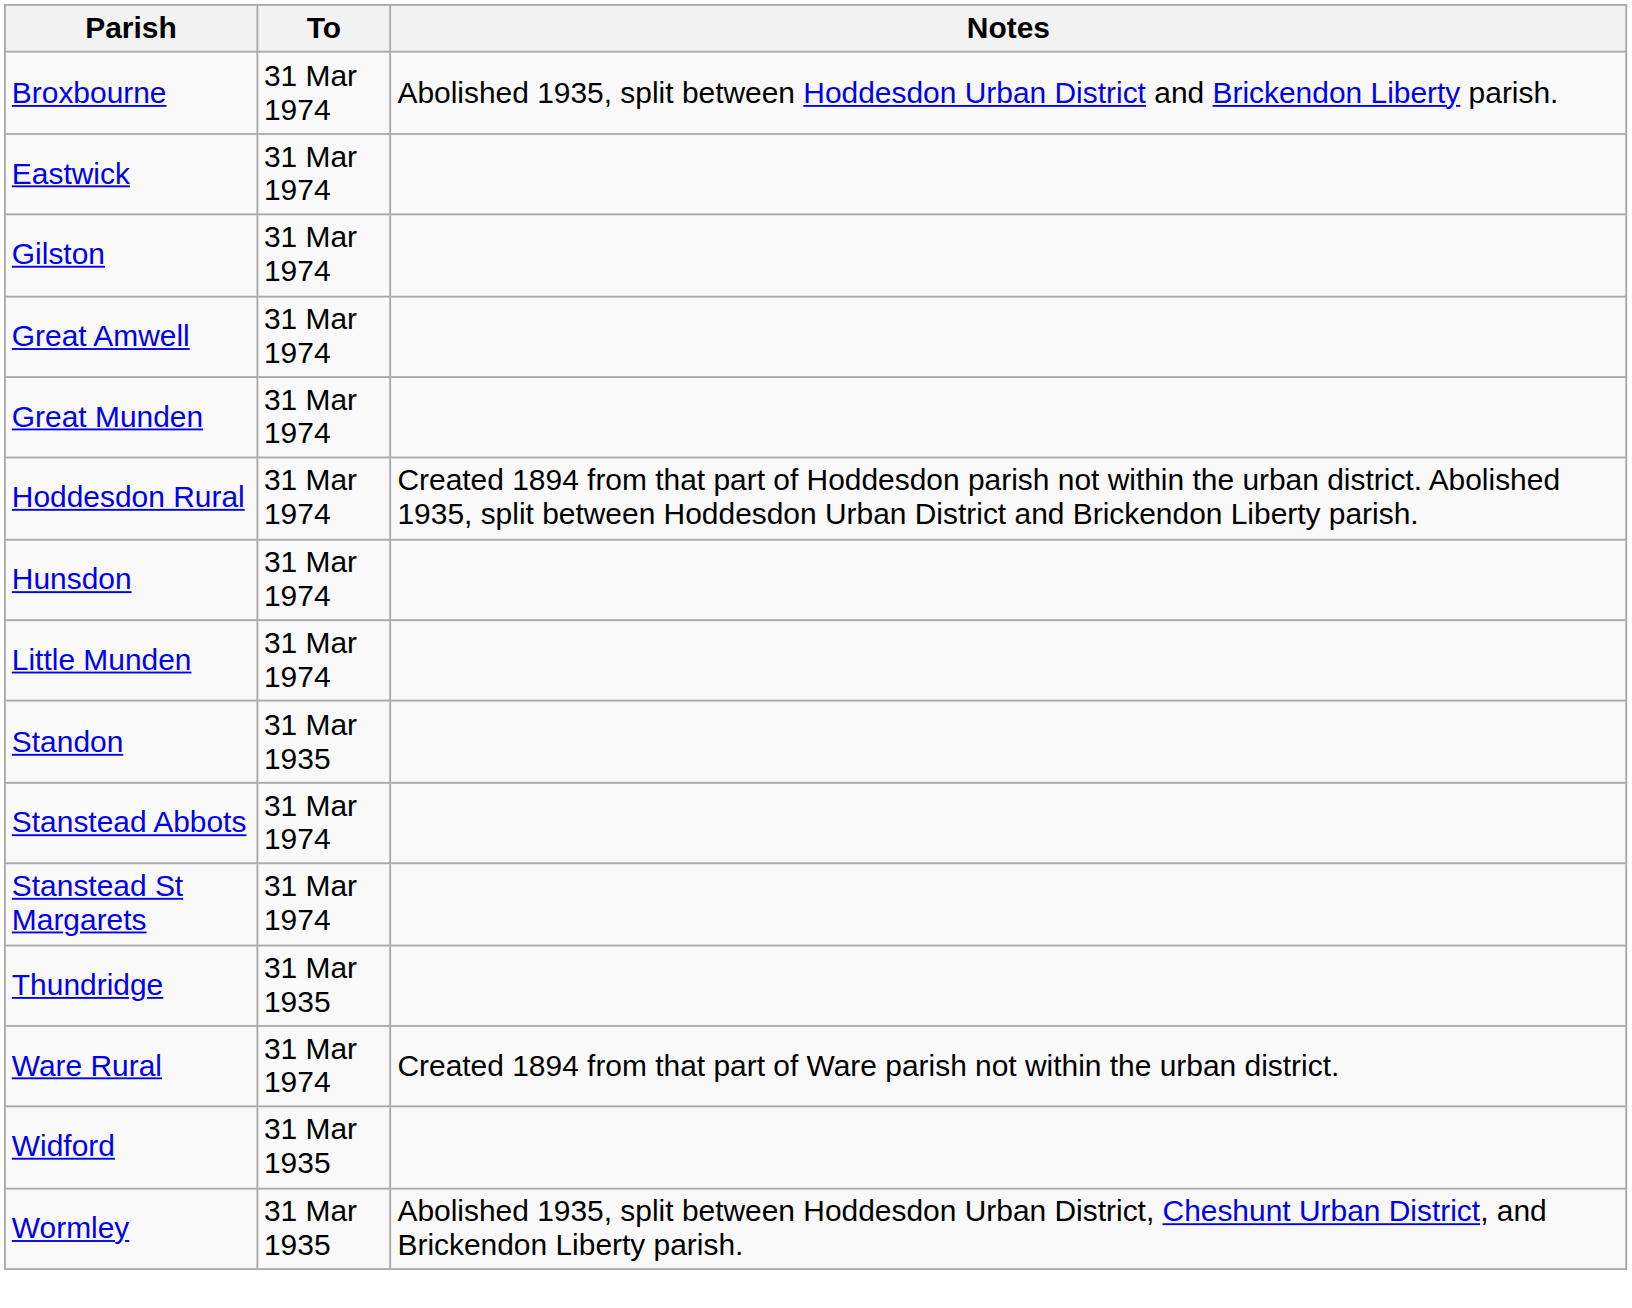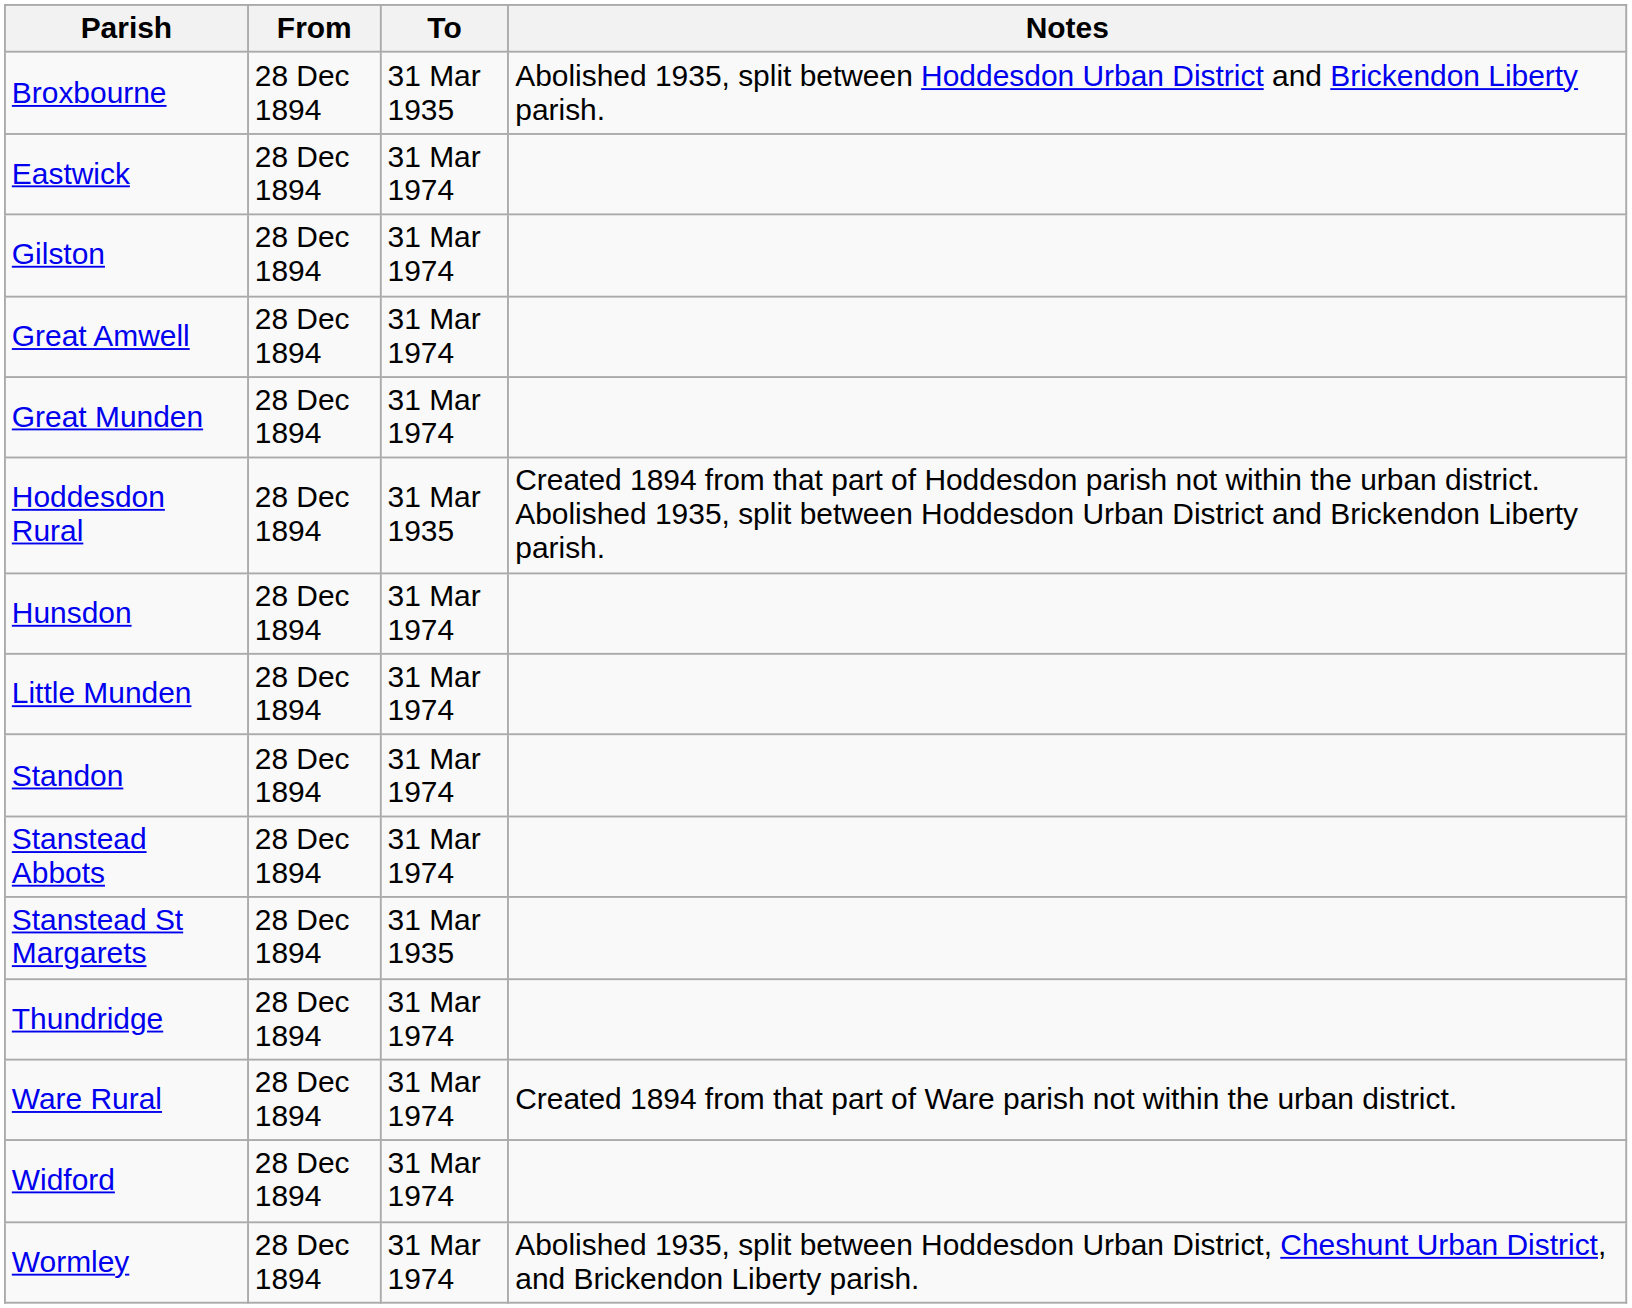 <table class="wikitable sortable">
 <tr>
 <th>Parish</th>
+<th>From</th>
 <th>To</th>
 <th class="unsortable">Notes</th>
 </tr>
 <tr>
 <td><a href='#'>Broxbourne</a></td>
-<td>31 Mar 1974</td>
+<td>28 Dec 1894</td>
+<td>31 Mar 1935</td>
 <td>Abolished 1935, split between <a href='#'>Hoddesdon Urban District</a> and <a href='#'>Brickendon Liberty</a> parish.</td>
 </tr>
 <tr>
 <td><a href='#'>Eastwick</a></td>
+<td>28 Dec 1894</td>
 <td>31 Mar 1974</td>
 <td></td>
 </tr>
 <tr>
 <td><a href='#'>Gilston</a></td>
+<td>28 Dec 1894</td>
 <td>31 Mar 1974</td>
 <td></td>
 </tr>
 <tr>
 <td><a href='#'>Great Amwell</a></td>
+<td>28 Dec 1894</td>
 <td>31 Mar 1974</td>
 <td></td>
 </tr>
 <tr>
 <td><a href='#'>Great Munden</a></td>
+<td>28 Dec 1894</td>
 <td>31 Mar 1974</td>
 <td></td>
 </tr>
 <tr>
 <td><a href='#'>Hoddesdon Rural</a></td>
-<td>31 Mar 1974</td>
+<td>28 Dec 1894</td>
+<td>31 Mar 1935</td>
 <td>Created 1894 from that part of Hoddesdon parish not within the urban district. Abolished 1935, split between Hoddesdon Urban District and Brickendon Liberty parish.</td>
 </tr>
 <tr>
 <td><a href='#'>Hunsdon</a></td>
+<td>28 Dec 1894</td>
 <td>31 Mar 1974</td>
 <td></td>
 </tr>
 <tr>
 <td><a href='#'>Little Munden</a></td>
+<td>28 Dec 1894</td>
 <td>31 Mar 1974</td>
 <td></td>
 </tr>
 <tr>
 <td><a href='#'>Standon</a></td>
-<td>31 Mar 1935</td>
+<td>28 Dec 1894</td>
+<td>31 Mar 1974</td>
 <td></td>
 </tr>
 <tr>
 <td><a href='#'>Stanstead Abbots</a></td>
+<td>28 Dec 1894</td>
 <td>31 Mar 1974</td>
 <td></td>
 </tr>
 <tr>
 <td><a href='#'>Stanstead St Margarets</a></td>
+<td>28 Dec 1894</td>
+<td>31 Mar 1935</td>
+<td></td>
+</tr>
+<tr>
+<td><a href='#'>Thundridge</a></td>
+<td>28 Dec 1894</td>
 <td>31 Mar 1974</td>
 <td></td>
 </tr>
 <tr>
-<td><a href='#'>Thundridge</a></td>
-<td>31 Mar 1935</td>
-<td></td>
-</tr>
-<tr>
 <td><a href='#'>Ware Rural</a></td>
+<td>28 Dec 1894</td>
 <td>31 Mar 1974</td>
 <td>Created 1894 from that part of Ware parish not within the urban district.</td>
 </tr>
 <tr>
 <td><a href='#'>Widford</a></td>
-<td>31 Mar 1935</td>
+<td>28 Dec 1894</td>
+<td>31 Mar 1974</td>
 <td></td>
 </tr>
 <tr>
 <td><a href='#'>Wormley</a></td>
-<td>31 Mar 1935</td>
+<td>28 Dec 1894</td>
+<td>31 Mar 1974</td>
 <td>Abolished 1935, split between Hoddesdon Urban District, <a href='#'>Cheshunt Urban District</a>, and Brickendon Liberty parish.</td>
 </tr>
 </table>
